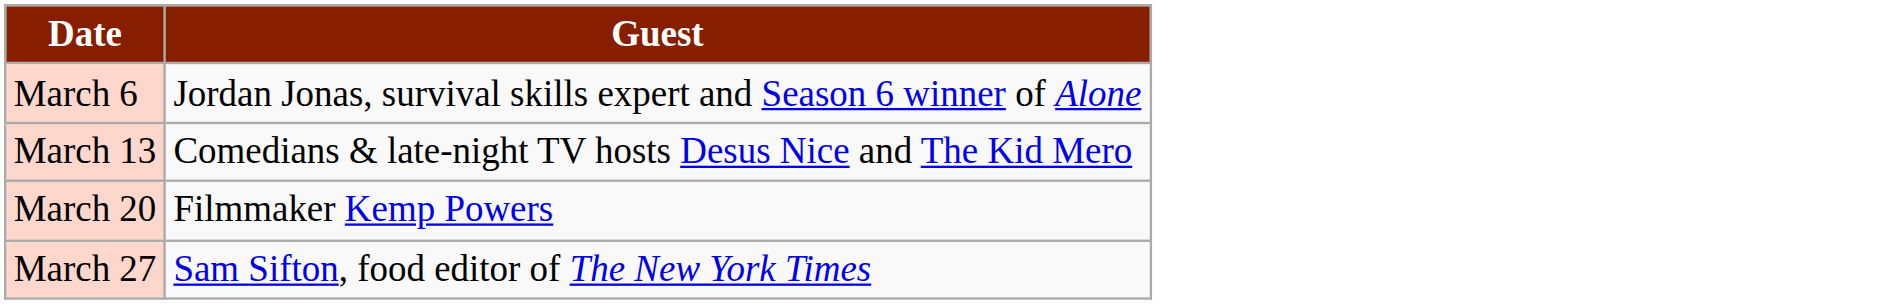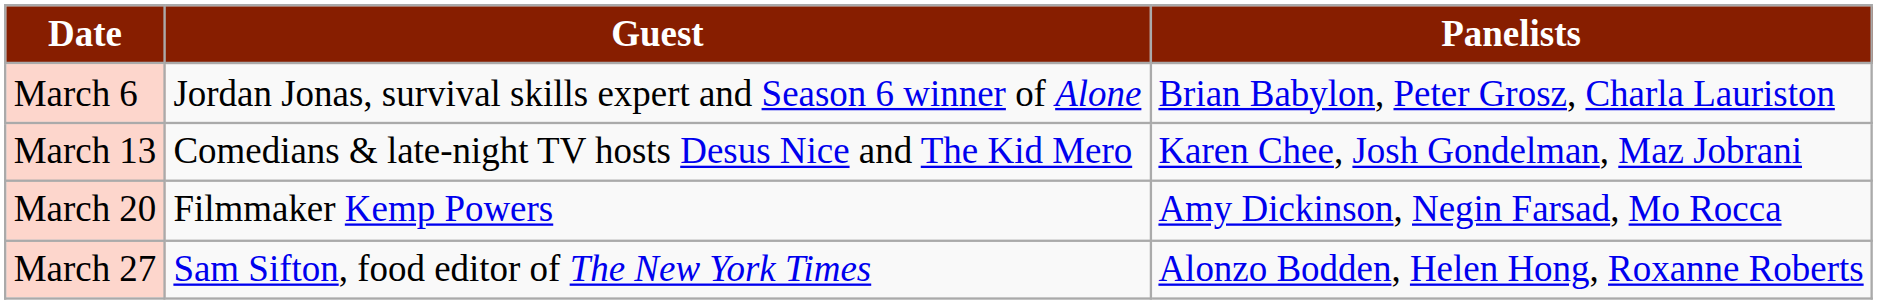 <table class="wikitable">
 <tr>
 <th style="background:#871E00;color:#FFFFFF;">Date</th>
 <th style="background:#871E00;color:#FFFFFF;">Guest</th>
+<th style="background:#871E00;color:#FFFFFF;">Panelists</th>
 </tr>
 <tr>
 <td style="background:#FDD6CC;color:#000000;">March 6</td>
 <td>Jordan Jonas, survival skills expert and <a href='#'>Season 6 winner</a> of <em><a href='#'>Alone</a></em></td>
+<td><a href='#'>Brian Babylon</a>, <a href='#'>Peter Grosz</a>, <a href='#'>Charla Lauriston</a></td>
 </tr>
 <tr>
 <td style="background:#FDD6CC;color:#000000;">March 13</td>
 <td>Comedians & late-night TV hosts <a href='#'>Desus Nice</a> and <a href='#'>The Kid Mero</a></td>
+<td><a href='#'>Karen Chee</a>, <a href='#'>Josh Gondelman</a>, <a href='#'>Maz Jobrani</a></td>
 </tr>
 <tr>
 <td style="background:#FDD6CC;color:#000000;">March 20</td>
 <td>Filmmaker <a href='#'>Kemp Powers</a></td>
+<td><a href='#'>Amy Dickinson</a>, <a href='#'>Negin Farsad</a>, <a href='#'>Mo Rocca</a></td>
 </tr>
 <tr>
 <td style="background:#FDD6CC;color:#000000;">March 27</td>
 <td><a href='#'>Sam Sifton</a>, food editor of <em><a href='#'>The New York Times</a></em></td>
+<td><a href='#'>Alonzo Bodden</a>, <a href='#'>Helen Hong</a>, <a href='#'>Roxanne Roberts</a></td>
 </tr>
 </table>
